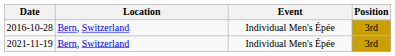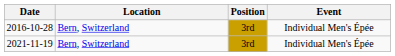 <table class="wikitable" style="text-align:center;">
 <tr>
 <th>Date</th>
 <th style="width:17em">Location</th>
+<th>Position</th>
 <th style="width:12em">Event</th>
-<th>Position</th>
 </tr>
 <tr>
 <td>2016-10-28</td>
 <td rowspan="1" align="left"> <a href='#'>Bern</a>, <a href='#'>Switzerland</a></td>
+<td bgcolor="caramel">3rd</td>
 <td>Individual Men's Épée</td>
-<td bgcolor="caramel">3rd</td>
 </tr>
 <tr>
 <td>2021-11-19</td>
 <td rowspan="1" align="left"> <a href='#'>Bern</a>, <a href='#'>Switzerland</a></td>
+<td bgcolor="caramel">3rd</td>
 <td>Individual Men's Épée</td>
-<td bgcolor="caramel">3rd</td>
 </tr>
 </table>
